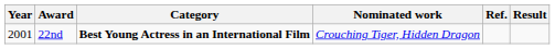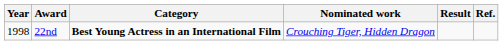 <table class="wikitable">
 <tr>
 <th>Year</th>
 <th>Award</th>
 <th>Category</th>
 <th>Nominated work</th>
+<th>Result</th>
 <th>Ref.</th>
-<th>Result</th>
 </tr>
 <tr>
-<td>2001</td>
+<td>1998</td>
 <td><a href='#'>22nd</a></td>
 <td><strong>Best Young Actress in an International Film</strong></td>
 <td rowspan=1><em><a href='#'>Crouching Tiger, Hidden Dragon</a></em></td>
 <td></td>
 <td></td>
 </tr>
 </table>
